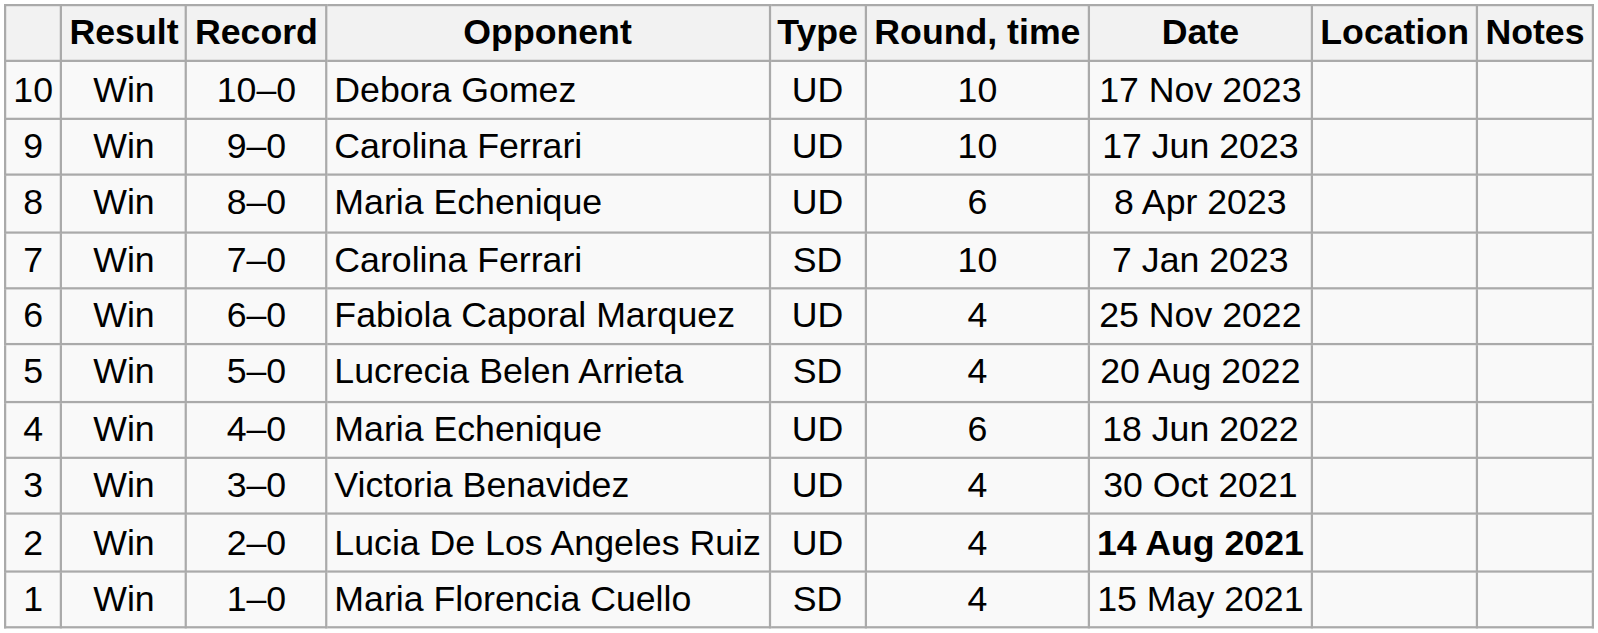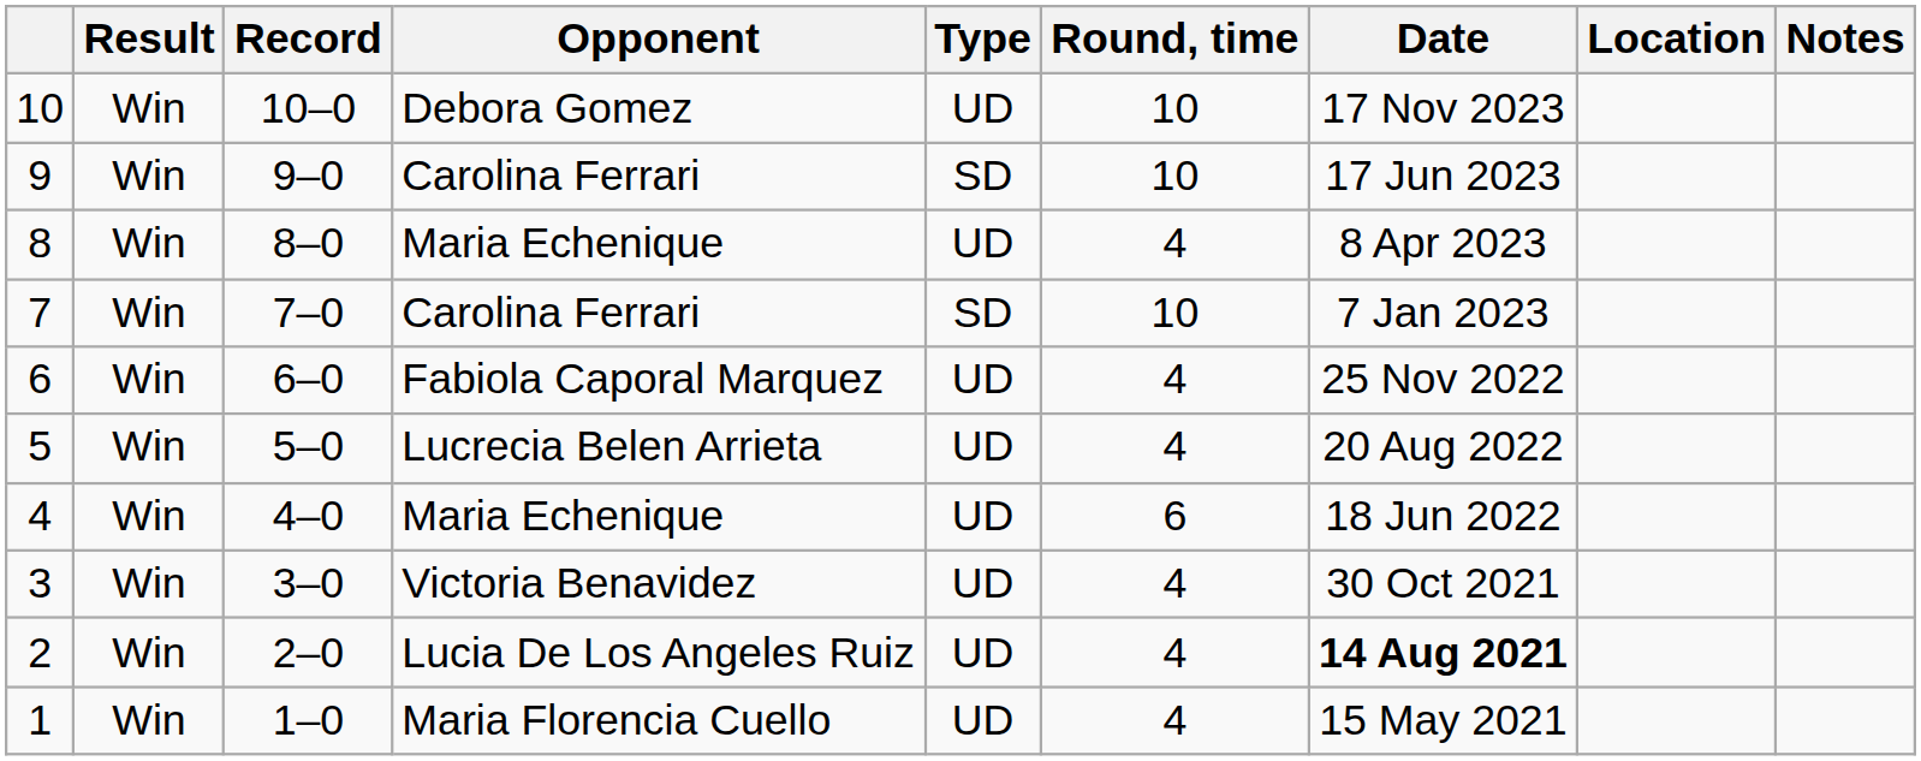 <table class=wikitable style=text-align:center>
 <tr>
 <th></th>
 <th>Result</th>
 <th>Record</th>
 <th>Opponent</th>
 <th>Type</th>
 <th>Round, time</th>
 <th>Date</th>
 <th>Location</th>
 <th>Notes</th>
 </tr>
 <tr>
 <td>10</td>
 <td>Win</td>
 <td>10–0</td>
 <td align=left>Debora Gomez</td>
 <td>UD</td>
 <td>10</td>
 <td>17 Nov 2023</td>
 <td align=left></td>
 <td align=left></td>
 </tr>
 <tr>
 <td>9</td>
 <td>Win</td>
 <td>9–0</td>
 <td align=left>Carolina Ferrari</td>
-<td>UD</td>
+<td>SD</td>
 <td>10</td>
 <td>17 Jun 2023</td>
 <td align=left></td>
 <td align=left></td>
 </tr>
 <tr>
 <td>8</td>
 <td>Win</td>
 <td>8–0</td>
 <td align=left>Maria Echenique</td>
 <td>UD</td>
-<td>6</td>
+<td>4</td>
 <td>8 Apr 2023</td>
 <td align=left></td>
 <td align=left></td>
 </tr>
 <tr>
 <td>7</td>
 <td>Win</td>
 <td>7–0</td>
 <td align=left>Carolina Ferrari</td>
 <td>SD</td>
 <td>10</td>
 <td>7 Jan 2023</td>
 <td align=left></td>
 <td align=left></td>
 </tr>
 <tr>
 <td>6</td>
 <td>Win</td>
 <td>6–0</td>
 <td align=left>Fabiola Caporal Marquez</td>
 <td>UD</td>
 <td>4</td>
 <td>25 Nov 2022</td>
 <td align=left></td>
 <td align=left></td>
 </tr>
 <tr>
 <td>5</td>
 <td>Win</td>
 <td>5–0</td>
 <td align=left>Lucrecia Belen Arrieta</td>
-<td>SD</td>
+<td>UD</td>
 <td>4</td>
 <td>20 Aug 2022</td>
 <td align=left></td>
 <td align=left></td>
 </tr>
 <tr>
 <td>4</td>
 <td>Win</td>
 <td>4–0</td>
 <td align=left>Maria Echenique</td>
 <td>UD</td>
 <td>6</td>
 <td>18 Jun 2022</td>
 <td align=left></td>
 <td align=left></td>
 </tr>
 <tr>
 <td>3</td>
 <td>Win</td>
 <td>3–0</td>
 <td align=left>Victoria Benavidez</td>
 <td>UD</td>
 <td>4</td>
 <td>30 Oct 2021</td>
 <td align=left></td>
 <td align=left></td>
 </tr>
 <tr>
 <td>2</td>
 <td>Win</td>
 <td>2–0</td>
 <td align=left>Lucia De Los Angeles Ruiz</td>
 <td>UD</td>
 <td>4</td>
 <td><strong>14 Aug 2021</strong></td>
 <td align=left></td>
 <td align=left></td>
 </tr>
 <tr>
 <td>1</td>
 <td>Win</td>
 <td>1–0</td>
 <td align=left>Maria Florencia Cuello</td>
-<td>SD</td>
+<td>UD</td>
 <td>4</td>
 <td>15 May 2021</td>
 <td align=left></td>
 <td align=left></td>
 </tr>
 </table>
